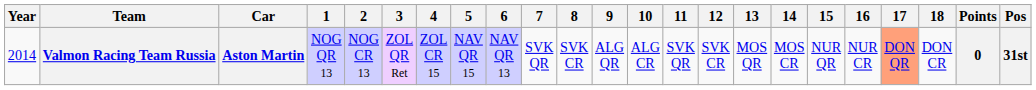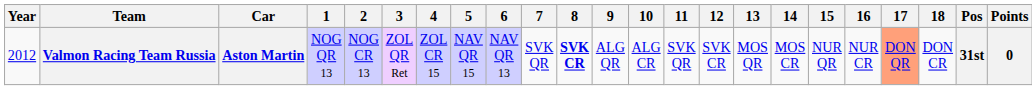 <table class="wikitable" border="1" style="text-align:center; font-size:85%;">
 <tr>
 <th>Year</th>
 <th>Team</th>
 <th>Car</th>
 <th>1</th>
 <th>2</th>
 <th>3</th>
 <th>4</th>
 <th>5</th>
 <th>6</th>
 <th>7</th>
 <th>8</th>
 <th>9</th>
 <th>10</th>
 <th>11</th>
 <th>12</th>
 <th>13</th>
 <th>14</th>
 <th>15</th>
 <th>16</th>
 <th>17</th>
 <th>18</th>
+<th>Pos</th>
 <th>Points</th>
-<th>Pos</th>
 </tr>
 <tr>
-<td><a href='#'>2014</a></td>
+<td><a href='#'>2012</a></td>
 <th nowrap><a href='#'>Valmon Racing Team Russia</a></th>
 <th nowrap><a href='#'>Aston Martin</a></th>
 <td style="background:#CFCFFF;"><a href='#'>NOG<br>QR</a><br><small>13<br></small></td>
 <td style="background:#CFCFFF;"><a href='#'>NOG<br>CR</a><br><small>13<br></small></td>
 <td style="background:#EFCFFF;"><a href='#'>ZOL<br>QR</a><br><small>Ret<br></small></td>
 <td style="background:#CFCFFF;"><a href='#'>ZOL<br>CR</a><br><small>15<br></small></td>
 <td style="background:#CFCFFF;"><a href='#'>NAV<br>QR</a><br><small>15<br></small></td>
 <td style="background:#CFCFFF;"><a href='#'>NAV<br>QR</a><br><small>13<br></small></td>
 <td><a href='#'>SVK<br>QR</a></td>
-<td><a href='#'>SVK<br>CR</a></td>
+<td><strong><a href='#'>SVK<br>CR</a></strong></td>
 <td><a href='#'>ALG<br>QR</a></td>
 <td><a href='#'>ALG<br>CR</a></td>
 <td><a href='#'>SVK<br>QR</a></td>
 <td><a href='#'>SVK<br>CR</a></td>
 <td><a href='#'>MOS<br>QR</a></td>
 <td><a href='#'>MOS<br>CR</a></td>
 <td><a href='#'>NUR<br>QR</a></td>
 <td><a href='#'>NUR<br>CR</a></td>
 <td style="background: lightsalmon;"><a href='#'>DON<br>QR</a></td>
 <td><a href='#'>DON<br>CR</a></td>
+<th>31st</th>
 <th>0</th>
-<th>31st</th>
 </tr>
 </table>
